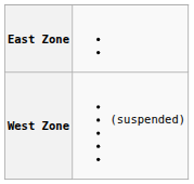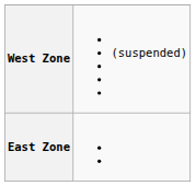 <table class="wikitable">
 <tr>
+</tr>
+<tr>
+<th>West Zone</th>
+<td valign=top><br><ul><li></li><li> (suspended)</li><li></li><li></li><li></li></ul></td>
 </tr>
 <tr>
 <th>East Zone</th>
 <td valign=top><br><ul><li></li><li></li></ul></td>
 </tr>
-<tr>
-<th>West Zone</th>
-<td valign=top><br><ul><li></li><li> (suspended)</li><li></li><li></li><li></li></ul></td>
-</tr>
 </table>
